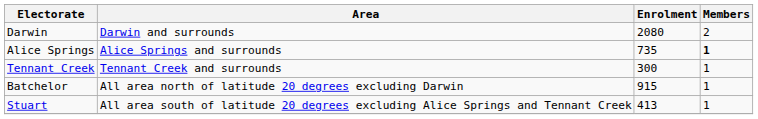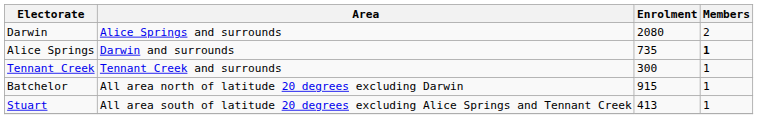 <table class="wikitable">
 <tr>
 <th>Electorate</th>
 <th>Area</th>
 <th>Enrolment</th>
 <th>Members</th>
 </tr>
 <tr>
 <td>Darwin</td>
-<td><a href='#'>Darwin</a> and surrounds</td>
+<td><a href='#'>Alice Springs</a> and surrounds</td>
 <td>2080</td>
 <td>2</td>
 </tr>
 <tr>
 <td>Alice Springs</td>
-<td><a href='#'>Alice Springs</a> and surrounds</td>
+<td><a href='#'>Darwin</a> and surrounds</td>
 <td>735</td>
 <td><strong>1</strong></td>
 </tr>
 <tr>
 <td><a href='#'>Tennant Creek</a></td>
 <td><a href='#'>Tennant Creek</a> and surrounds</td>
 <td>300</td>
 <td>1</td>
 </tr>
 <tr>
 <td>Batchelor</td>
 <td>All area north of latitude <a href='#'>20 degrees</a> excluding Darwin</td>
 <td>915</td>
 <td>1</td>
 </tr>
 <tr>
 <td><a href='#'>Stuart</a></td>
 <td>All area south of latitude <a href='#'>20 degrees</a> excluding Alice Springs and Tennant Creek</td>
 <td>413</td>
 <td>1</td>
 </tr>
 <tr>
 </tr>
 </table>
